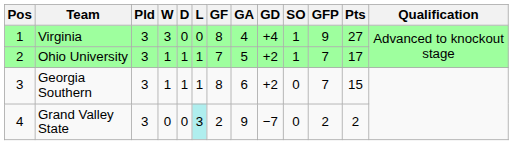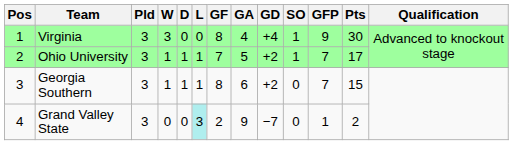 <table class="wikitable" style="text-align:center">
 <tr>
 <th>Pos</th>
 <th>Team</th>
 <th>Pld</th>
 <th>W</th>
 <th>D</th>
 <th>L</th>
 <th>GF</th>
 <th>GA</th>
 <th>GD</th>
 <th>SO</th>
 <th>GFP</th>
 <th>Pts</th>
 <th>Qualification</th>
 </tr>
 <tr bgcolor="#9eff9e">
 <td>1</td>
 <td style="text-align:left">Virginia</td>
 <td>3</td>
 <td>3</td>
 <td>0</td>
 <td>0</td>
 <td>8</td>
 <td>4</td>
 <td>+4</td>
 <td>1</td>
 <td>9</td>
-<td>27</td>
+<td>30</td>
 <td rowspan="2">Advanced to knockout stage</td>
 </tr>
 <tr bgcolor="#9eff9e">
 <td>2</td>
 <td style="text-align:left">Ohio University</td>
 <td>3</td>
 <td>1</td>
 <td>1</td>
 <td>1</td>
 <td>7</td>
 <td>5</td>
 <td>+2</td>
 <td>1</td>
 <td>7</td>
 <td>17</td>
 </tr>
 <tr>
 <td>3</td>
 <td style="text-align:left">Georgia Southern</td>
 <td>3</td>
 <td>1</td>
 <td>1</td>
 <td>1</td>
 <td>8</td>
 <td>6</td>
 <td>+2</td>
 <td>0</td>
 <td>7</td>
 <td>15</td>
 <td rowspan="2"></td>
 </tr>
 <tr>
 <td>4</td>
 <td style="text-align:left">Grand Valley State</td>
 <td>3</td>
 <td>0</td>
 <td>0</td>
 <td style="background: paleturquoise;">3</td>
 <td>2</td>
 <td>9</td>
 <td>−7</td>
 <td>0</td>
-<td>2</td>
+<td>1</td>
 <td>2</td>
 </tr>
 </table>
